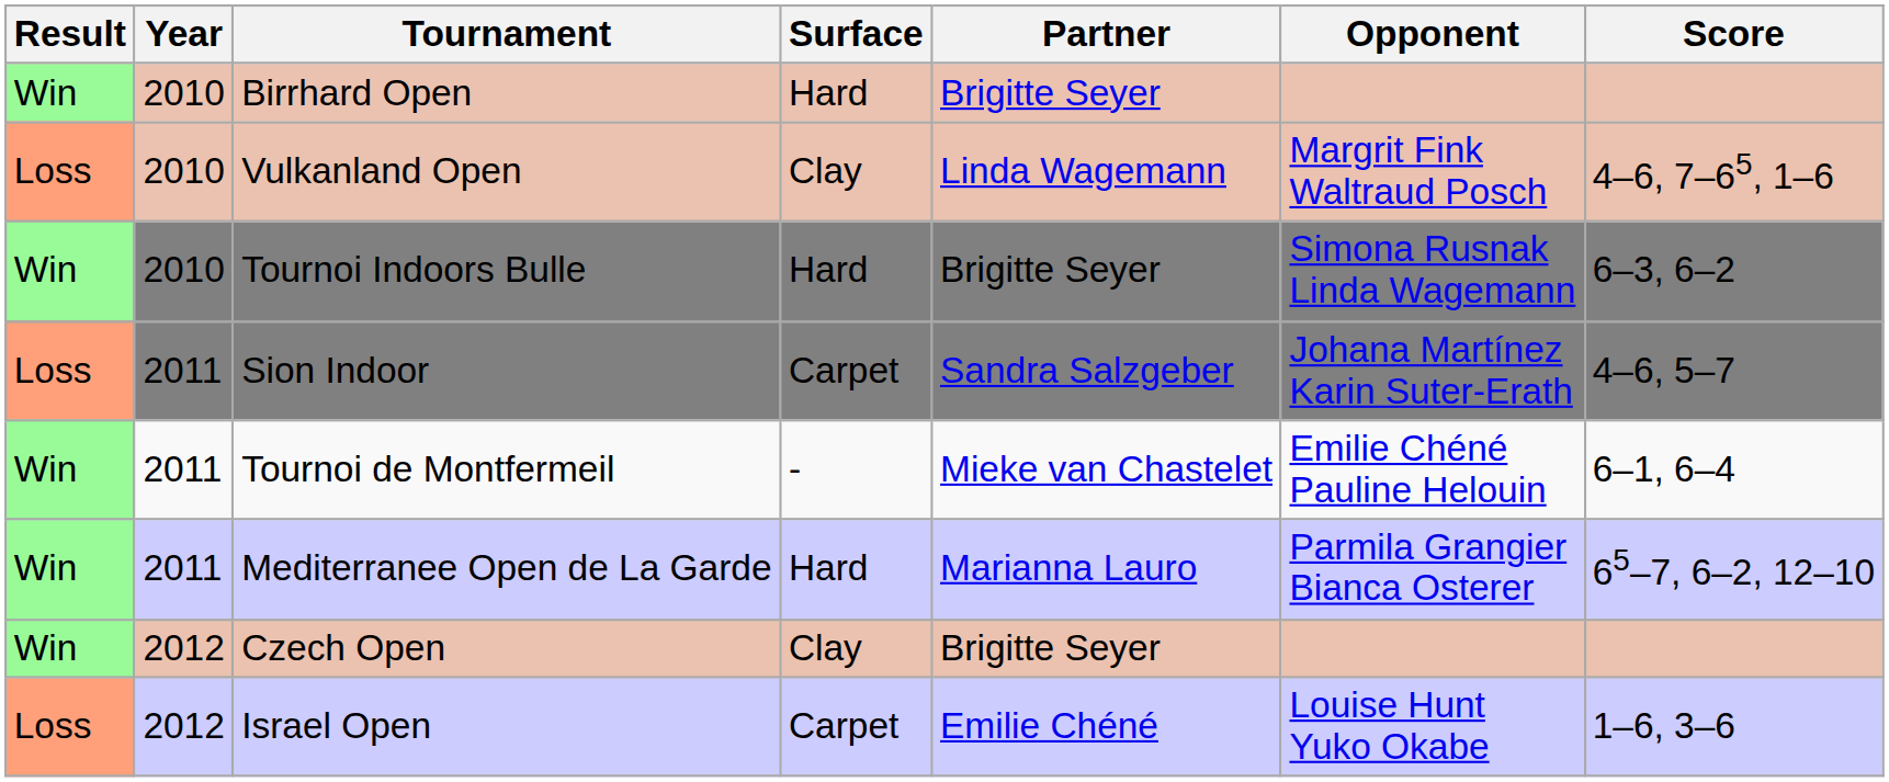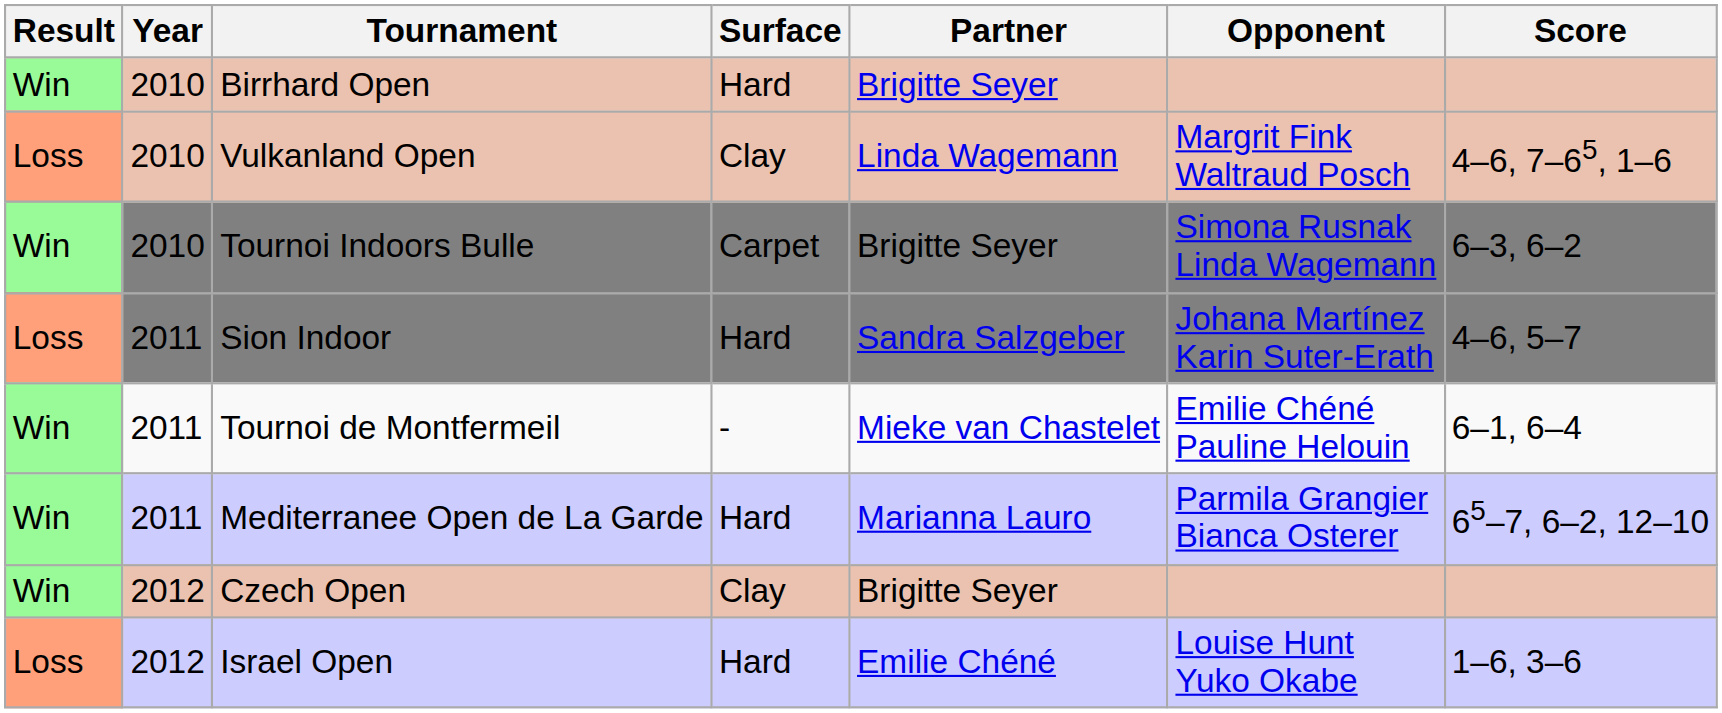 <table class="sortable wikitable">
 <tr>
 <th>Result</th>
 <th>Year</th>
 <th>Tournament</th>
 <th>Surface</th>
 <th>Partner</th>
 <th>Opponent</th>
 <th class="unsortable">Score</th>
 </tr>
 <tr style="background:#ebc2af;">
 <td style="background:#98fb98;">Win</td>
 <td>2010</td>
 <td>Birrhard Open</td>
 <td>Hard</td>
 <td> <a href='#'>Brigitte Seyer</a></td>
 <td></td>
 <td></td>
 </tr>
 <tr style="background:#ebc2af;">
 <td style="background:#ffa07a;">Loss</td>
 <td>2010</td>
 <td>Vulkanland Open</td>
 <td>Clay</td>
 <td> <a href='#'>Linda Wagemann</a></td>
 <td> <a href='#'>Margrit Fink</a><br> <a href='#'>Waltraud Posch</a></td>
 <td>4–6, 7–6<sup>5</sup>, 1–6</td>
 </tr>
 <tr style="background:#808080;">
 <td style="background:#98fb98;">Win</td>
 <td>2010</td>
 <td>Tournoi Indoors Bulle</td>
-<td>Hard</td>
+<td>Carpet</td>
 <td> Brigitte Seyer</td>
 <td> <a href='#'>Simona Rusnak</a><br> <a href='#'>Linda Wagemann</a></td>
 <td>6–3, 6–2</td>
 </tr>
 <tr style="background:#808080;">
 <td style="background:#ffa07a;">Loss</td>
 <td>2011</td>
 <td>Sion Indoor</td>
-<td>Carpet</td>
+<td>Hard</td>
 <td> <a href='#'>Sandra Salzgeber</a></td>
 <td> <a href='#'>Johana Martínez</a><br> <a href='#'>Karin Suter-Erath</a></td>
 <td>4–6, 5–7</td>
 </tr>
 <tr style="background:">
 <td style="background:#98fb98;">Win</td>
 <td>2011</td>
 <td>Tournoi de Montfermeil</td>
 <td>-</td>
 <td> <a href='#'>Mieke van Chastelet</a></td>
 <td> <a href='#'>Emilie Chéné</a><br> <a href='#'>Pauline Helouin</a></td>
 <td>6–1, 6–4</td>
 </tr>
 <tr style="background:#ccf;">
 <td style="background:#98fb98;">Win</td>
 <td>2011</td>
 <td>Mediterranee Open de La Garde</td>
 <td>Hard</td>
 <td> <a href='#'>Marianna Lauro</a></td>
 <td> <a href='#'>Parmila Grangier</a><br> <a href='#'>Bianca Osterer</a></td>
 <td>6<sup>5</sup>–7, 6–2, 12–10</td>
 </tr>
 <tr style="background:#ebc2af;">
 <td style="background:#98fb98;">Win</td>
 <td>2012</td>
 <td>Czech Open</td>
 <td>Clay</td>
 <td> Brigitte Seyer</td>
 <td></td>
 <td></td>
 </tr>
 <tr style="background:#ccf;">
 <td style="background:#ffa07a;">Loss</td>
 <td>2012</td>
 <td>Israel Open</td>
-<td>Carpet</td>
+<td>Hard</td>
 <td> <a href='#'>Emilie Chéné</a></td>
 <td> <a href='#'>Louise Hunt</a><br> <a href='#'>Yuko Okabe</a></td>
 <td>1–6, 3–6</td>
 </tr>
 </table>
